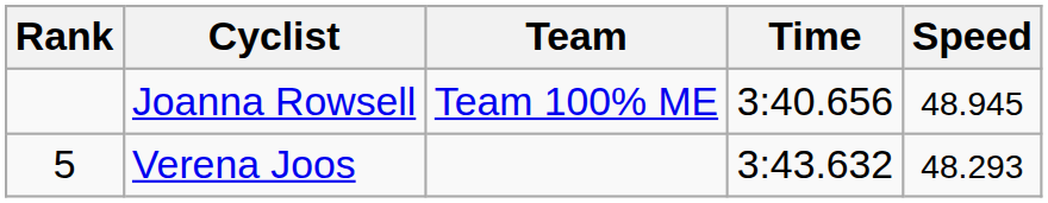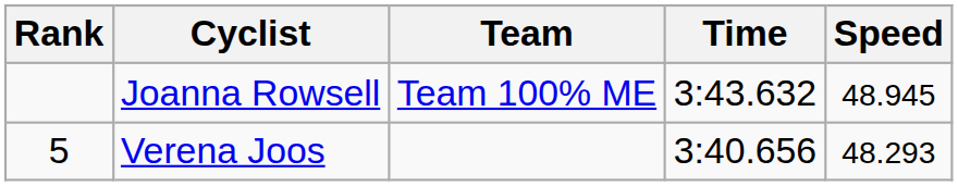 <table class="wikitable sortable" style="text-align:center;">
 <tr>
 <th>Rank</th>
 <th class="unsortable">Cyclist</th>
 <th>Team</th>
 <th>Time</th>
 <th>Speed</th>
 </tr>
 <tr>
 <td></td>
 <td align="left"><a href='#'>Joanna Rowsell</a></td>
 <td align="left"><a href='#'>Team 100% ME</a></td>
-<td>3:40.656</td>
+<td>3:43.632</td>
 <td><small>48.945</small></td>
 </tr>
 <tr>
 <td>5</td>
 <td align="left"><a href='#'>Verena Joos</a></td>
 <td align="left"></td>
-<td>3:43.632</td>
+<td>3:40.656</td>
 <td><small>48.293</small></td>
 </tr>
 </table>
